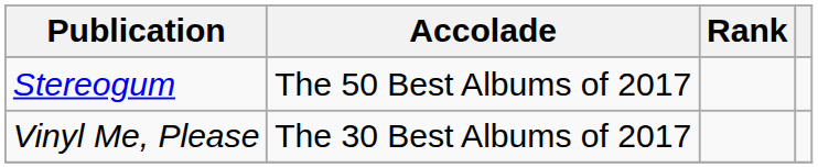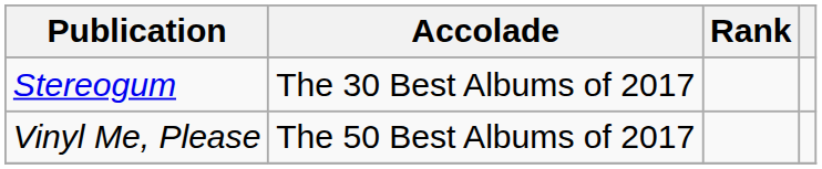 <table class="sortable wikitable">
 <tr>
 <th>Publication</th>
 <th>Accolade</th>
 <th>Rank</th>
 <th class="unsortable"></th>
 </tr>
 <tr>
 <td><em><a href='#'>Stereogum</a></em></td>
-<td>The 50 Best Albums of 2017</td>
+<td>The 30 Best Albums of 2017</td>
 <td></td>
 <td></td>
 </tr>
 <tr>
 <td><em>Vinyl Me, Please</em></td>
-<td>The 30 Best Albums of 2017</td>
+<td>The 50 Best Albums of 2017</td>
 <td></td>
 <td></td>
 </tr>
 <tr>
 </tr>
 </table>
